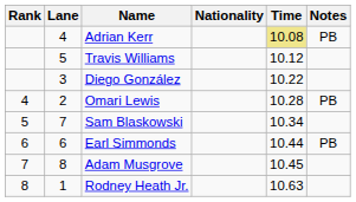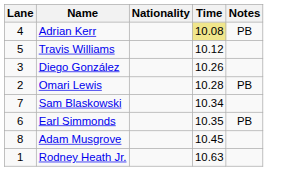 <table class="wikitable sortable" style="text-align:center">
 <tr>
-<th>Rank</th>
 <th>Lane</th>
 <th>Name</th>
 <th>Nationality</th>
 <th>Time</th>
 <th>Notes</th>
 </tr>
 <tr>
-<td></td>
 <td>4</td>
 <td align=left><a href='#'>Adrian Kerr</a></td>
 <td align=left></td>
 <td style="background: khaki;">10.08</td>
 <td>PB</td>
 </tr>
 <tr>
-<td></td>
 <td>5</td>
 <td align=left><a href='#'>Travis Williams</a></td>
 <td align=left></td>
 <td>10.12</td>
 <td></td>
 </tr>
 <tr>
-<td></td>
 <td>3</td>
 <td align=left><a href='#'>Diego González</a></td>
 <td align=left></td>
-<td>10.22</td>
+<td>10.26</td>
 <td></td>
 </tr>
 <tr>
-<td>4</td>
 <td>2</td>
 <td align=left><a href='#'>Omari Lewis</a></td>
 <td align=left></td>
 <td>10.28</td>
 <td>PB</td>
 </tr>
 <tr>
-<td>5</td>
 <td>7</td>
 <td align=left><a href='#'>Sam Blaskowski</a></td>
 <td align=left></td>
 <td>10.34</td>
 <td></td>
 </tr>
 <tr>
 <td>6</td>
-<td>6</td>
 <td align=left><a href='#'>Earl Simmonds</a></td>
 <td align=left></td>
-<td>10.44</td>
+<td>10.35</td>
 <td>PB</td>
 </tr>
 <tr>
-<td>7</td>
 <td>8</td>
 <td align=left><a href='#'>Adam Musgrove</a></td>
 <td align=left></td>
 <td>10.45</td>
 <td></td>
 </tr>
 <tr>
-<td>8</td>
 <td>1</td>
 <td align=left><a href='#'>Rodney Heath Jr.</a></td>
 <td align=left></td>
 <td>10.63</td>
 <td></td>
 </tr>
 </table>
